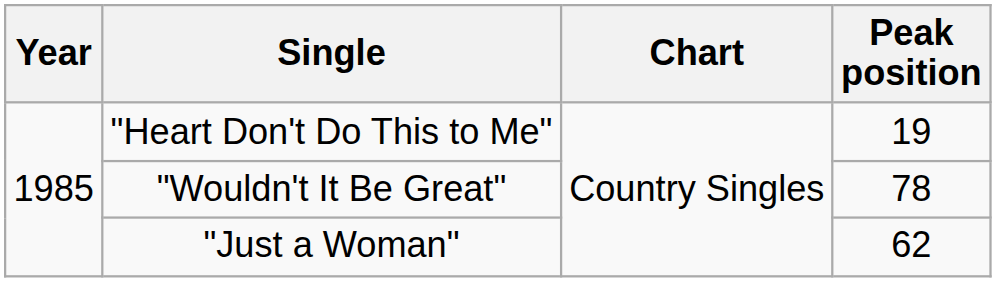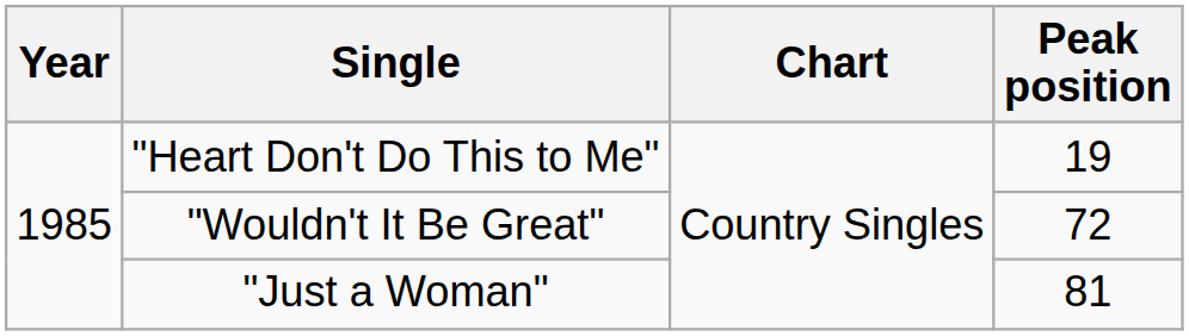 <table class="wikitable" style="text-align: center;">
 <tr>
 <th>Year</th>
 <th>Single</th>
 <th>Chart</th>
 <th>Peak<br>position</th>
 </tr>
 <tr>
 <td rowspan="3">1985</td>
 <td>"Heart Don't Do This to Me"</td>
 <td rowspan="3">Country Singles</td>
 <td>19</td>
 </tr>
 <tr>
 <td>"Wouldn't It Be Great"</td>
-<td>78</td>
+<td>72</td>
 </tr>
 <tr>
 <td>"Just a Woman"</td>
-<td>62</td>
+<td>81</td>
 </tr>
 </table>
